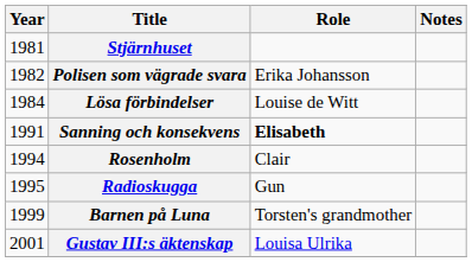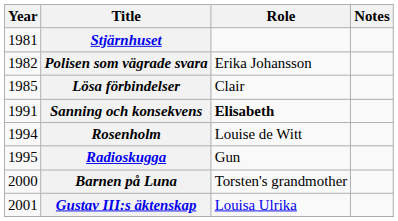 <table class="wikitable sortable plainrowheaders">
 <tr>
 <th scope="col">Year</th>
 <th scope="col">Title</th>
 <th scope="col">Role</th>
 <th scope="col" class="unsortable">Notes</th>
 </tr>
 <tr>
 <td style="text-align:center;">1981</td>
 <th scope="row"><em><a href='#'>Stjärnhuset</a></em></th>
 <td></td>
 <td></td>
 </tr>
 <tr>
 <td style="text-align:center;">1982</td>
 <th scope="row"><em>Polisen som vägrade svara</em></th>
 <td>Erika Johansson</td>
 <td></td>
 </tr>
 <tr>
-<td style="text-align:center;">1984</td>
+<td style="text-align:center;">1985</td>
 <th scope="row"><em>Lösa förbindelser</em></th>
-<td>Louise de Witt</td>
+<td>Clair</td>
 <td></td>
 </tr>
 <tr>
 <td style="text-align:center;">1991</td>
 <th scope="row"><em>Sanning och konsekvens</em></th>
 <td><strong>Elisabeth</strong></td>
 <td></td>
 </tr>
 <tr>
 <td style="text-align:center;">1994</td>
 <th scope="row"><em>Rosenholm</em></th>
-<td>Clair</td>
+<td>Louise de Witt</td>
 <td></td>
 </tr>
 <tr>
 <td style="text-align:center;">1995</td>
 <th scope="row"><em><a href='#'>Radioskugga</a></em></th>
 <td>Gun</td>
 <td></td>
 </tr>
 <tr>
-<td style="text-align:center;">1999</td>
+<td style="text-align:center;">2000</td>
 <th scope="row"><em>Barnen på Luna</em></th>
 <td>Torsten's grandmother</td>
 <td></td>
 </tr>
 <tr>
 <td style="text-align:center;">2001</td>
 <th scope="row"><em><a href='#'>Gustav III:s äktenskap</a></em></th>
 <td><a href='#'>Louisa Ulrika</a></td>
 <td></td>
 </tr>
 <tr>
 </tr>
 </table>
